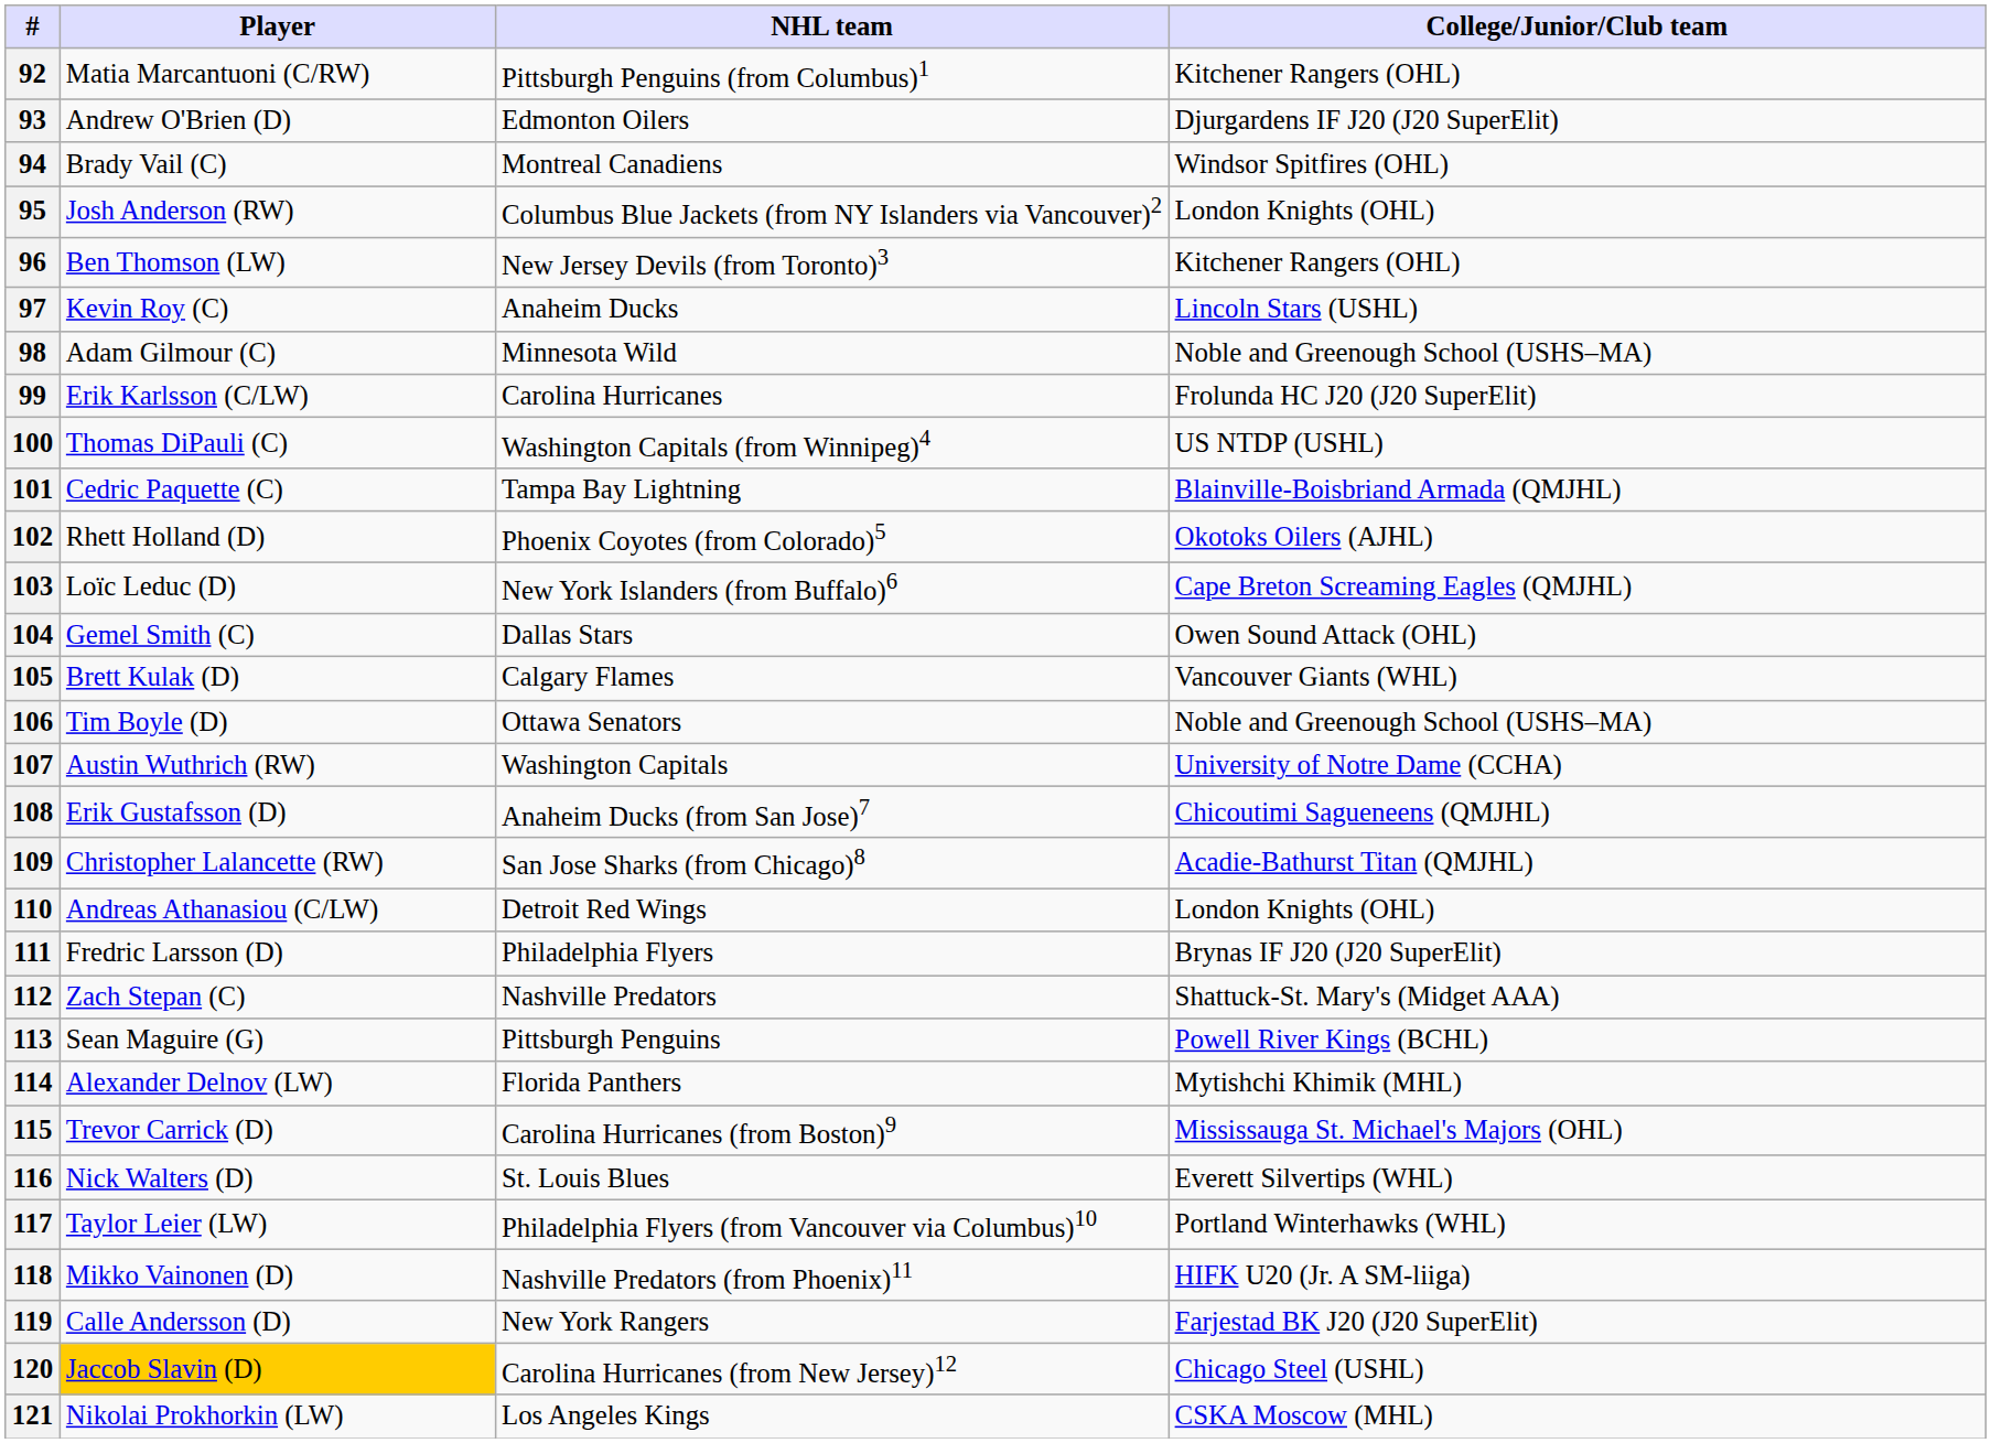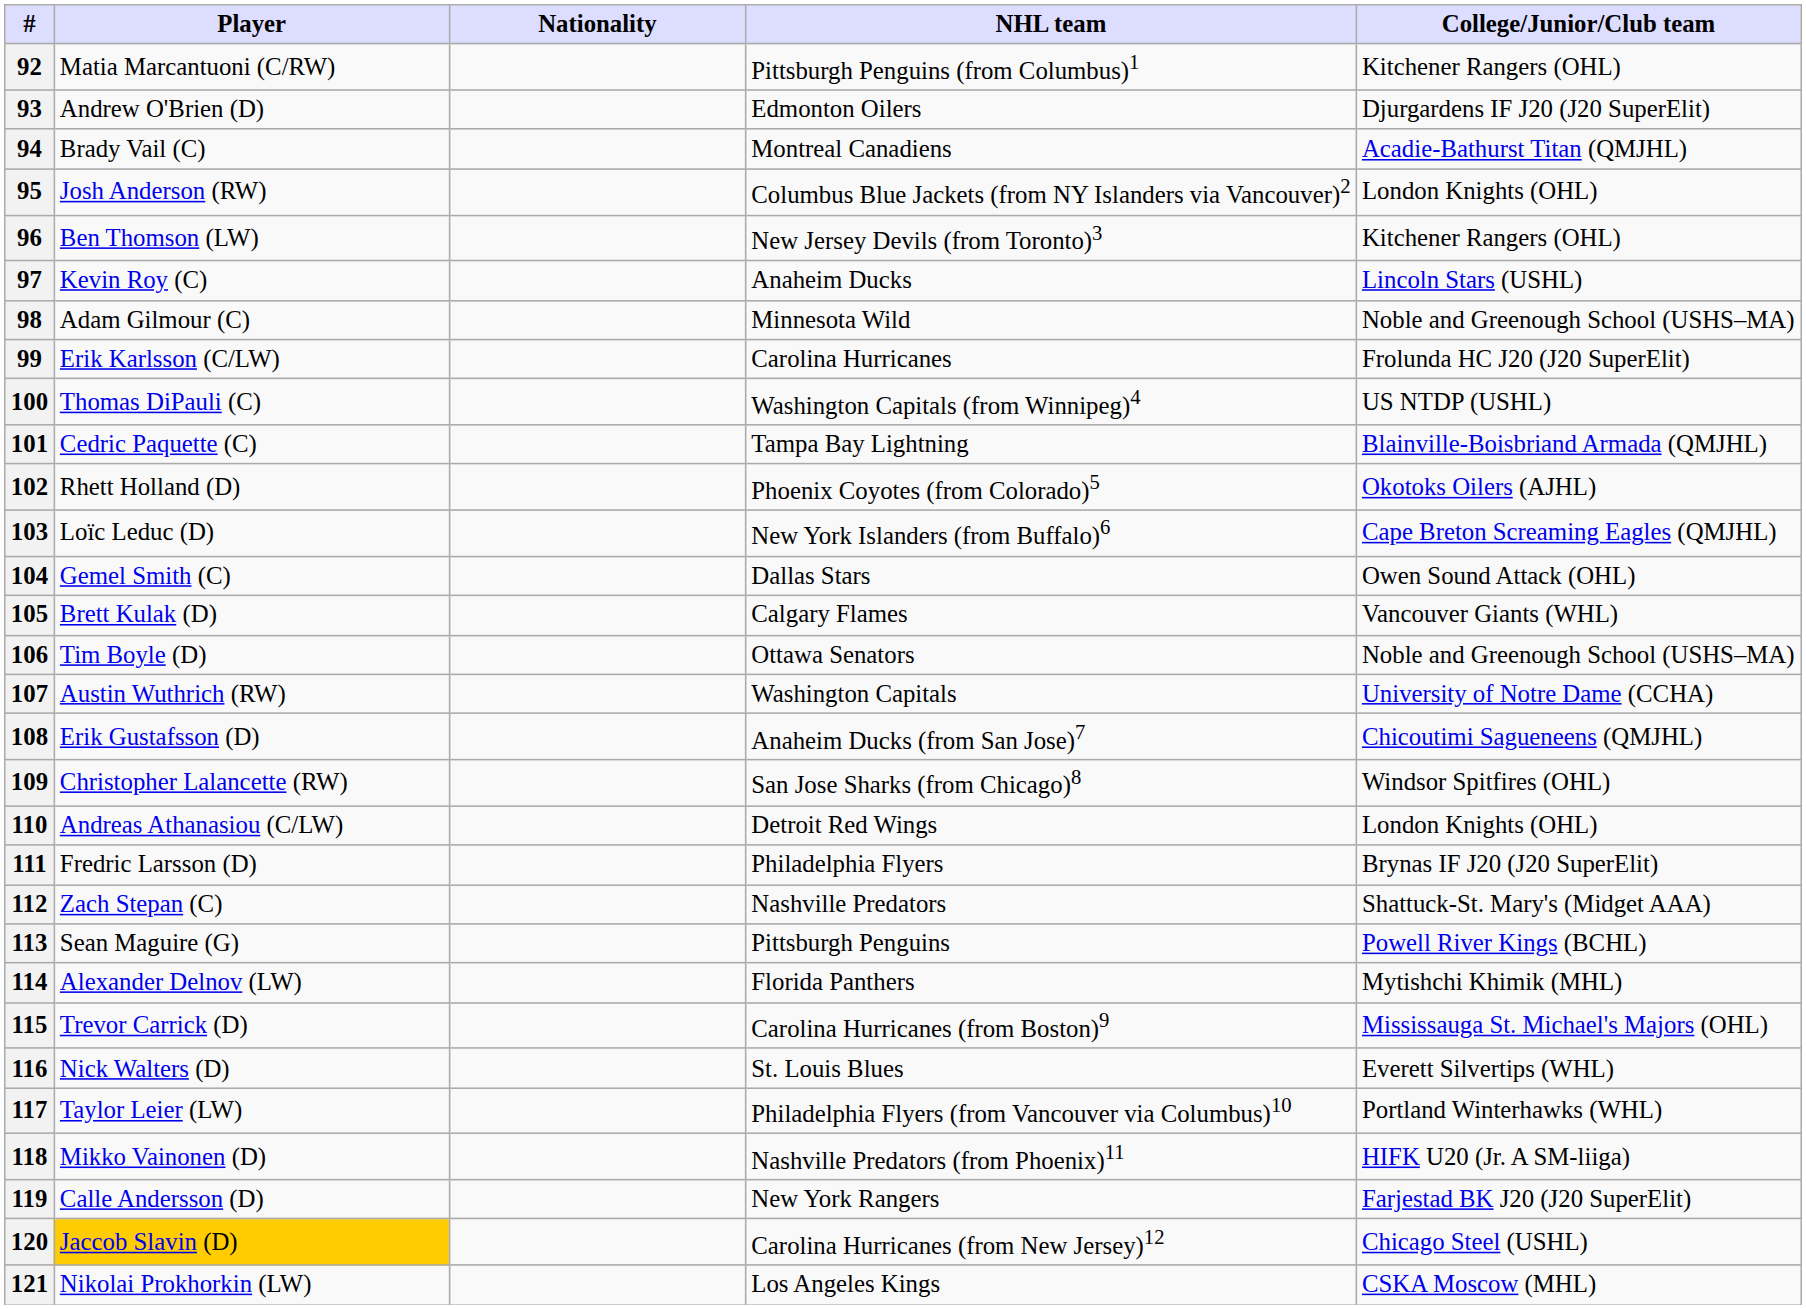 <table class="wikitable">
 <tr>
 <th style="background:#ddf; width:2.75%;">#</th>
 <th style="background:#ddf; width:22.0%;">Player</th>
+<th style="background:#ddf; width:16.5%;">Nationality</th>
 <th style="background:#ddf; width:34.0%;">NHL team</th>
 <th style="background:#ddf; width:100.0%;">College/Junior/Club team</th>
 </tr>
 <tr>
 <th>92</th>
 <td>Matia Marcantuoni (C/RW)</td>
+<td></td>
 <td>Pittsburgh Penguins (from Columbus)<sup>1</sup></td>
 <td>Kitchener Rangers (OHL)</td>
 </tr>
 <tr>
 <th>93</th>
 <td>Andrew O'Brien (D)</td>
+<td></td>
 <td>Edmonton Oilers</td>
 <td>Djurgardens IF J20 (J20 SuperElit)</td>
 </tr>
 <tr>
 <th>94</th>
 <td>Brady Vail (C)</td>
+<td></td>
 <td>Montreal Canadiens</td>
-<td>Windsor Spitfires (OHL)</td>
+<td><a href='#'>Acadie-Bathurst Titan</a> (QMJHL)</td>
 </tr>
 <tr>
 <th>95</th>
 <td><a href='#'>Josh Anderson</a> (RW)</td>
+<td></td>
 <td>Columbus Blue Jackets (from NY Islanders via Vancouver)<sup>2</sup></td>
 <td>London Knights (OHL)</td>
 </tr>
 <tr>
 <th>96</th>
 <td><a href='#'>Ben Thomson</a> (LW)</td>
+<td></td>
 <td>New Jersey Devils (from Toronto)<sup>3</sup></td>
 <td>Kitchener Rangers (OHL)</td>
 </tr>
 <tr>
 <th>97</th>
 <td><a href='#'>Kevin Roy</a> (C)</td>
+<td></td>
 <td>Anaheim Ducks</td>
 <td><a href='#'>Lincoln Stars</a> (USHL)</td>
 </tr>
 <tr>
 <th>98</th>
 <td>Adam Gilmour (C)</td>
+<td></td>
 <td>Minnesota Wild</td>
 <td>Noble and Greenough School (USHS–MA)</td>
 </tr>
 <tr>
 <th>99</th>
 <td><a href='#'>Erik Karlsson</a> (C/LW)</td>
+<td></td>
 <td>Carolina Hurricanes</td>
 <td>Frolunda HC J20 (J20 SuperElit)</td>
 </tr>
 <tr>
 <th>100</th>
 <td><a href='#'>Thomas DiPauli</a> (C)</td>
+<td></td>
 <td>Washington Capitals (from Winnipeg)<sup>4</sup></td>
 <td>US NTDP (USHL)</td>
 </tr>
 <tr>
 <th>101</th>
 <td><a href='#'>Cedric Paquette</a> (C)</td>
+<td></td>
 <td>Tampa Bay Lightning</td>
 <td><a href='#'>Blainville-Boisbriand Armada</a> (QMJHL)</td>
 </tr>
 <tr>
 <th>102</th>
 <td>Rhett Holland (D)</td>
+<td></td>
 <td>Phoenix Coyotes (from Colorado)<sup>5</sup></td>
 <td><a href='#'>Okotoks Oilers</a> (AJHL)</td>
 </tr>
 <tr>
 <th>103</th>
 <td>Loïc Leduc (D)</td>
+<td></td>
 <td>New York Islanders (from Buffalo)<sup>6</sup></td>
 <td><a href='#'>Cape Breton Screaming Eagles</a> (QMJHL)</td>
 </tr>
 <tr>
 <th>104</th>
 <td><a href='#'>Gemel Smith</a> (C)</td>
+<td></td>
 <td>Dallas Stars</td>
 <td>Owen Sound Attack (OHL)</td>
 </tr>
 <tr>
 <th>105</th>
 <td><a href='#'>Brett Kulak</a> (D)</td>
+<td></td>
 <td>Calgary Flames</td>
 <td>Vancouver Giants (WHL)</td>
 </tr>
 <tr>
 <th>106</th>
 <td><a href='#'>Tim Boyle</a> (D)</td>
+<td></td>
 <td>Ottawa Senators</td>
 <td>Noble and Greenough School (USHS–MA)</td>
 </tr>
 <tr>
 <th>107</th>
 <td><a href='#'>Austin Wuthrich</a> (RW)</td>
+<td></td>
 <td>Washington Capitals</td>
 <td><a href='#'>University of Notre Dame</a> (CCHA)</td>
 </tr>
 <tr>
 <th>108</th>
 <td><a href='#'>Erik Gustafsson</a> (D)</td>
+<td></td>
 <td>Anaheim Ducks (from San Jose)<sup>7</sup></td>
 <td><a href='#'>Chicoutimi Sagueneens</a> (QMJHL)</td>
 </tr>
 <tr>
 <th>109</th>
 <td><a href='#'>Christopher Lalancette</a> (RW)</td>
+<td></td>
 <td>San Jose Sharks (from Chicago)<sup>8</sup></td>
-<td><a href='#'>Acadie-Bathurst Titan</a> (QMJHL)</td>
+<td>Windsor Spitfires (OHL)</td>
 </tr>
 <tr>
 <th>110</th>
 <td><a href='#'>Andreas Athanasiou</a> (C/LW)</td>
+<td></td>
 <td>Detroit Red Wings</td>
 <td>London Knights (OHL)</td>
 </tr>
 <tr>
 <th>111</th>
 <td>Fredric Larsson (D)</td>
+<td></td>
 <td>Philadelphia Flyers</td>
 <td>Brynas IF J20 (J20 SuperElit)</td>
 </tr>
 <tr>
 <th>112</th>
 <td><a href='#'>Zach Stepan</a> (C)</td>
+<td></td>
 <td>Nashville Predators</td>
 <td>Shattuck-St. Mary's (Midget AAA)</td>
 </tr>
 <tr>
 <th>113</th>
 <td>Sean Maguire (G)</td>
+<td></td>
 <td>Pittsburgh Penguins</td>
 <td><a href='#'>Powell River Kings</a> (BCHL)</td>
 </tr>
 <tr>
 <th>114</th>
 <td><a href='#'>Alexander Delnov</a> (LW)</td>
+<td></td>
 <td>Florida Panthers</td>
 <td>Mytishchi Khimik (MHL)</td>
 </tr>
 <tr>
 <th>115</th>
 <td><a href='#'>Trevor Carrick</a> (D)</td>
+<td></td>
 <td>Carolina Hurricanes (from Boston)<sup>9</sup></td>
 <td><a href='#'>Mississauga St. Michael's Majors</a> (OHL)</td>
 </tr>
 <tr>
 <th>116</th>
 <td><a href='#'>Nick Walters</a> (D)</td>
+<td></td>
 <td>St. Louis Blues</td>
 <td>Everett Silvertips (WHL)</td>
 </tr>
 <tr>
 <th>117</th>
 <td><a href='#'>Taylor Leier</a> (LW)</td>
+<td></td>
 <td>Philadelphia Flyers (from Vancouver via Columbus)<sup>10</sup></td>
 <td>Portland Winterhawks (WHL)</td>
 </tr>
 <tr>
 <th>118</th>
 <td><a href='#'>Mikko Vainonen</a> (D)</td>
+<td></td>
 <td>Nashville Predators (from Phoenix)<sup>11</sup></td>
 <td><a href='#'>HIFK</a> U20 (Jr. A SM-liiga)</td>
 </tr>
 <tr>
 <th>119</th>
 <td><a href='#'>Calle Andersson</a> (D)</td>
+<td></td>
 <td>New York Rangers</td>
 <td><a href='#'>Farjestad BK</a> J20 (J20 SuperElit)</td>
 </tr>
 <tr>
 <th>120</th>
 <td bgcolor="#FFCC00"><a href='#'>Jaccob Slavin</a> (D)</td>
+<td></td>
 <td>Carolina Hurricanes (from New Jersey)<sup>12</sup></td>
 <td><a href='#'>Chicago Steel</a> (USHL)</td>
 </tr>
 <tr>
 <th>121</th>
 <td><a href='#'>Nikolai Prokhorkin</a> (LW)</td>
+<td></td>
 <td>Los Angeles Kings</td>
 <td><a href='#'>CSKA Moscow</a> (MHL)</td>
 </tr>
 </table>
